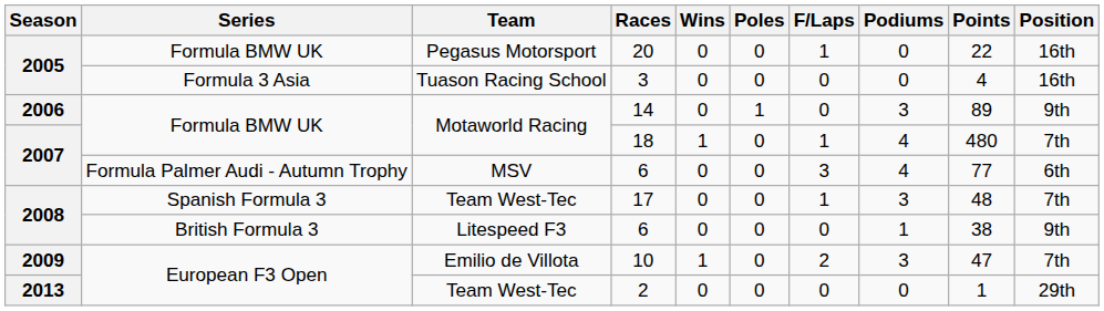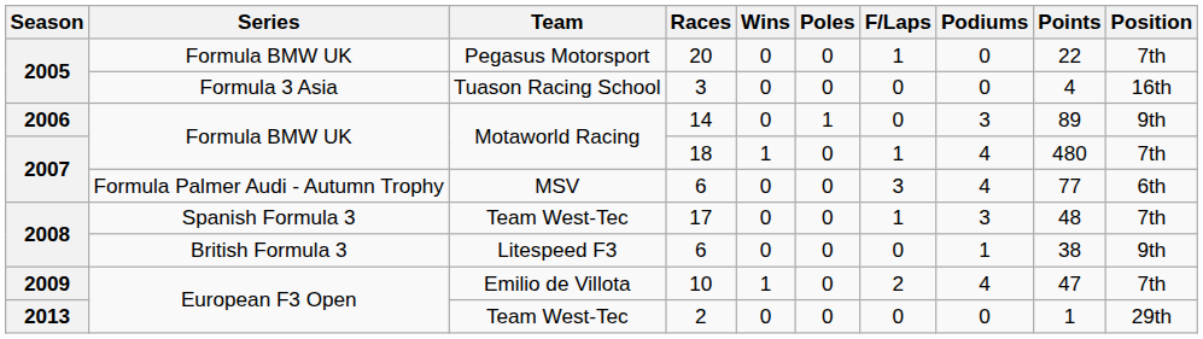 <table class="wikitable" style="font-size: 90%; text-align:center">
 <tr>
 <th>Season</th>
 <th>Series</th>
 <th>Team</th>
 <th>Races</th>
 <th>Wins</th>
 <th>Poles</th>
 <th>F/Laps</th>
 <th>Podiums</th>
 <th>Points</th>
 <th>Position</th>
 </tr>
 <tr>
 <th rowspan=2>2005</th>
 <td>Formula BMW UK</td>
 <td>Pegasus Motorsport</td>
 <td>20</td>
 <td>0</td>
 <td>0</td>
 <td>1</td>
 <td>0</td>
 <td>22</td>
-<td>16th</td>
+<td>7th</td>
 </tr>
 <tr>
 <td>Formula 3 Asia</td>
 <td>Tuason Racing School</td>
 <td>3</td>
 <td>0</td>
 <td>0</td>
 <td>0</td>
 <td>0</td>
 <td>4</td>
 <td>16th</td>
 </tr>
 <tr>
 <th>2006</th>
 <td rowspan=2>Formula BMW UK</td>
 <td rowspan=2>Motaworld Racing</td>
 <td>14</td>
 <td>0</td>
 <td>1</td>
 <td>0</td>
 <td>3</td>
 <td>89</td>
 <td>9th</td>
 </tr>
 <tr>
 <th rowspan=2>2007</th>
 <td>18</td>
 <td>1</td>
 <td>0</td>
 <td>1</td>
 <td>4</td>
 <td>480</td>
 <td>7th</td>
 </tr>
 <tr>
 <td>Formula Palmer Audi - Autumn Trophy</td>
 <td>MSV</td>
 <td>6</td>
 <td>0</td>
 <td>0</td>
 <td>3</td>
 <td>4</td>
 <td>77</td>
 <td>6th</td>
 </tr>
 <tr>
 <th rowspan=2>2008</th>
 <td>Spanish Formula 3</td>
 <td>Team West-Tec</td>
 <td>17</td>
 <td>0</td>
 <td>0</td>
 <td>1</td>
 <td>3</td>
 <td>48</td>
 <td>7th</td>
 </tr>
 <tr>
 <td>British Formula 3</td>
 <td>Litespeed F3</td>
 <td>6</td>
 <td>0</td>
 <td>0</td>
 <td>0</td>
 <td>1</td>
 <td>38</td>
 <td>9th</td>
 </tr>
 <tr>
 <th>2009</th>
 <td rowspan=2>European F3 Open</td>
 <td>Emilio de Villota</td>
 <td>10</td>
 <td>1</td>
 <td>0</td>
 <td>2</td>
-<td>3</td>
+<td>4</td>
 <td>47</td>
 <td>7th</td>
 </tr>
 <tr>
 <th>2013</th>
 <td>Team West-Tec</td>
 <td>2</td>
 <td>0</td>
 <td>0</td>
 <td>0</td>
 <td>0</td>
 <td>1</td>
 <td>29th</td>
 </tr>
 </table>
